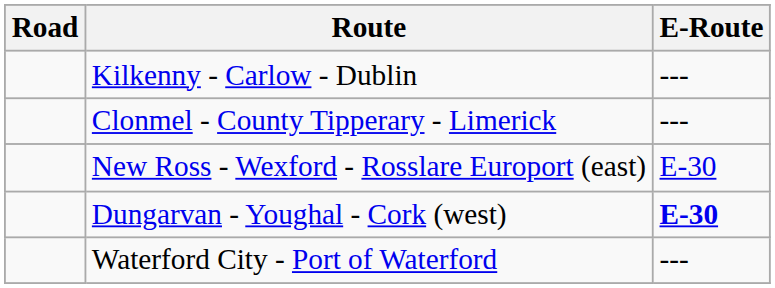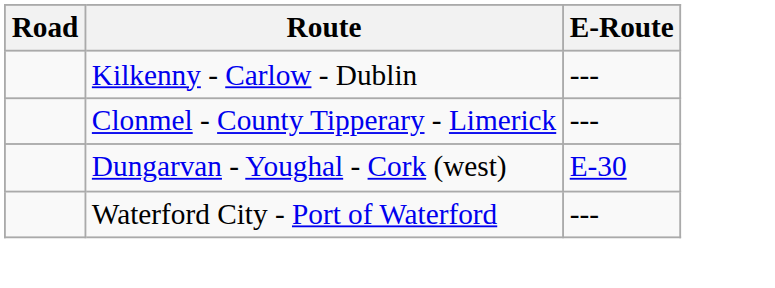 <table class="wikitable">
 <tr>
 <th>Road</th>
 <th>Route</th>
 <th>E-Route</th>
 </tr>
 <tr>
 <td></td>
 <td><a href='#'>Kilkenny</a> - <a href='#'>Carlow</a> - Dublin</td>
 <td>---</td>
 </tr>
 <tr>
 <td></td>
 <td><a href='#'>Clonmel</a> - <a href='#'>County Tipperary</a> - <a href='#'>Limerick</a></td>
 <td>---</td>
 </tr>
 <tr>
 <td></td>
-<td><a href='#'>New Ross</a> - <a href='#'>Wexford</a> - <a href='#'>Rosslare Europort</a> (east)</td>
+<td><a href='#'>Dungarvan</a> - <a href='#'>Youghal</a> - <a href='#'>Cork</a> (west)</td>
 <td><a href='#'>E-30</a></td>
-</tr>
-<tr>
-<td></td>
-<td><a href='#'>Dungarvan</a> - <a href='#'>Youghal</a> - <a href='#'>Cork</a> (west)</td>
-<td><strong><a href='#'>E-30</a></strong></td>
 </tr>
 <tr>
 <td></td>
 <td>Waterford City - <a href='#'>Port of Waterford</a></td>
 <td>---</td>
 </tr>
 </table>
